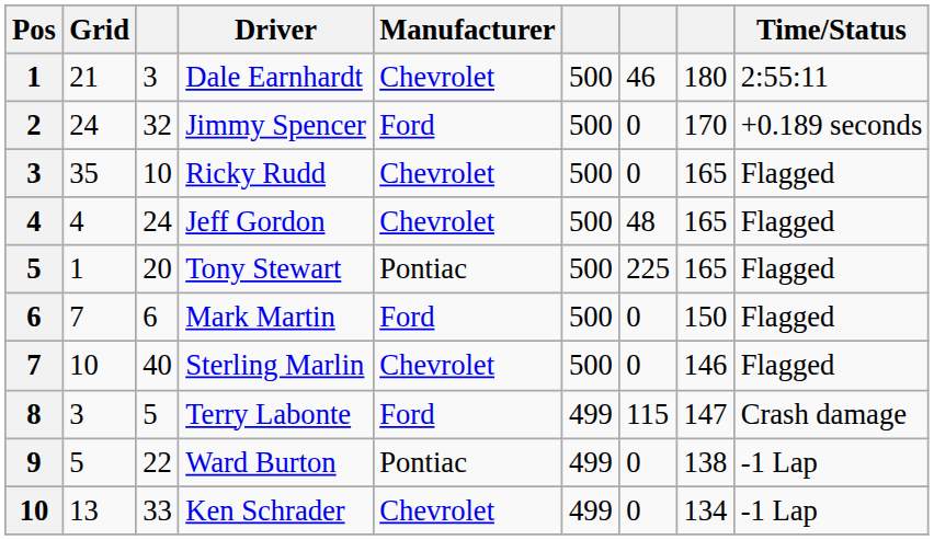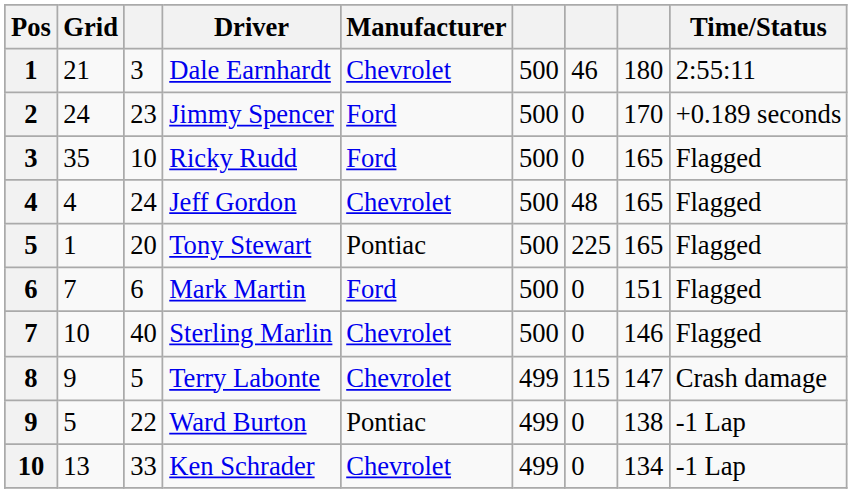 <table class="sortable wikitable" style="font-size:95%">
 <tr>
 <th>Pos</th>
 <th>Grid</th>
 <th></th>
 <th>Driver</th>
 <th>Manufacturer</th>
 <th></th>
 <th></th>
 <th></th>
 <th>Time/Status</th>
 </tr>
 <tr>
 <th>1</th>
 <td>21</td>
 <td>3</td>
 <td><a href='#'>Dale Earnhardt</a></td>
 <td><a href='#'>Chevrolet</a></td>
 <td>500</td>
 <td>46</td>
 <td>180</td>
 <td>2:55:11</td>
 </tr>
 <tr>
 <th>2</th>
 <td>24</td>
-<td>32</td>
+<td>23</td>
 <td><a href='#'>Jimmy Spencer</a></td>
 <td><a href='#'>Ford</a></td>
 <td>500</td>
 <td>0</td>
 <td>170</td>
 <td>+0.189 seconds</td>
 </tr>
 <tr>
 <th>3</th>
 <td>35</td>
 <td>10</td>
 <td><a href='#'>Ricky Rudd</a></td>
-<td><a href='#'>Chevrolet</a></td>
+<td><a href='#'>Ford</a></td>
 <td>500</td>
 <td>0</td>
 <td>165</td>
 <td>Flagged</td>
 </tr>
 <tr>
 <th>4</th>
 <td>4</td>
 <td>24</td>
 <td><a href='#'>Jeff Gordon</a></td>
 <td><a href='#'>Chevrolet</a></td>
 <td>500</td>
 <td>48</td>
 <td>165</td>
 <td>Flagged</td>
 </tr>
 <tr>
 <th>5</th>
 <td>1</td>
 <td>20</td>
 <td><a href='#'>Tony Stewart</a></td>
 <td>Pontiac</td>
 <td>500</td>
 <td>225</td>
 <td>165</td>
 <td>Flagged</td>
 </tr>
 <tr>
 <th>6</th>
 <td>7</td>
 <td>6</td>
 <td><a href='#'>Mark Martin</a></td>
 <td><a href='#'>Ford</a></td>
 <td>500</td>
 <td>0</td>
-<td>150</td>
+<td>151</td>
 <td>Flagged</td>
 </tr>
 <tr>
 <th>7</th>
 <td>10</td>
 <td>40</td>
 <td><a href='#'>Sterling Marlin</a></td>
 <td><a href='#'>Chevrolet</a></td>
 <td>500</td>
 <td>0</td>
 <td>146</td>
 <td>Flagged</td>
 </tr>
 <tr>
 <th>8</th>
-<td>3</td>
+<td>9</td>
 <td>5</td>
 <td><a href='#'>Terry Labonte</a></td>
-<td><a href='#'>Ford</a></td>
+<td><a href='#'>Chevrolet</a></td>
 <td>499</td>
 <td>115</td>
 <td>147</td>
 <td>Crash damage</td>
 </tr>
 <tr>
 <th>9</th>
 <td>5</td>
 <td>22</td>
 <td><a href='#'>Ward Burton</a></td>
 <td>Pontiac</td>
 <td>499</td>
 <td>0</td>
 <td>138</td>
 <td>-1 Lap</td>
 </tr>
 <tr>
 <th>10</th>
 <td>13</td>
 <td>33</td>
 <td><a href='#'>Ken Schrader</a></td>
 <td><a href='#'>Chevrolet</a></td>
 <td>499</td>
 <td>0</td>
 <td>134</td>
 <td>-1 Lap</td>
 </tr>
 </table>
